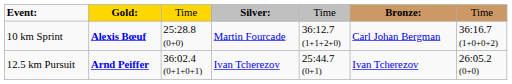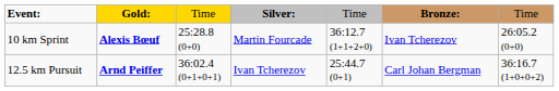 <table class="wikitable" width=85%>
 <tr>
 <td><strong>Event:</strong></td>
 <td style="text-align:center;background-color:gold;"><strong>Gold:</strong></td>
 <td style="text-align:center;background-color:gold;">Time</td>
 <td style="text-align:center;background-color:silver;"><strong>Silver:</strong></td>
 <td style="text-align:center;background-color:silver;">Time</td>
 <td style="text-align:center;background-color:#CC9966;"><strong>Bronze:</strong></td>
 <td style="text-align:center;background-color:#CC9966;">Time</td>
 </tr>
 <tr>
 <td>10 km Sprint<br></td>
 <td><strong><a href='#'>Alexis Bœuf</a></strong><br><small></small></td>
 <td>25:28.8<br><small>(0+0)</small></td>
 <td><a href='#'>Martin Fourcade</a><br><small></small></td>
 <td>36:12.7<br><small>(1+1+2+0)</small></td>
-<td><a href='#'>Carl Johan Bergman</a><br><small></small></td>
-<td>36:16.7<br><small>(1+0+0+2)</small></td>
+<td><a href='#'>Ivan Tcherezov</a><br><small></small></td>
+<td>26:05.2<br><small>(0+0)</small></td>
 </tr>
 <tr>
 <td>12.5 km Pursuit<br></td>
 <td><strong><a href='#'>Arnd Peiffer</a></strong><br><small></small></td>
 <td>36:02.4<br><small>(0+1+0+1)</small></td>
 <td><a href='#'>Ivan Tcherezov</a><br><small></small></td>
 <td>25:44.7<br><small>(0+1)</small></td>
-<td><a href='#'>Ivan Tcherezov</a><br><small></small></td>
-<td>26:05.2<br><small>(0+0)</small></td>
+<td><a href='#'>Carl Johan Bergman</a><br><small></small></td>
+<td>36:16.7<br><small>(1+0+0+2)</small></td>
 </tr>
 </table>
